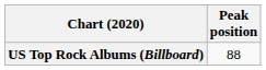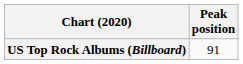 <table class="wikitable sortable plainrowheaders" style="text-align:center">
 <tr>
 <th scope="col">Chart (2020)</th>
 <th scope="col">Peak<br>position</th>
 </tr>
 <tr>
 <th scope="row">US Top Rock Albums (<em>Billboard</em>)</th>
-<td>88</td>
+<td>91</td>
 </tr>
 </table>
